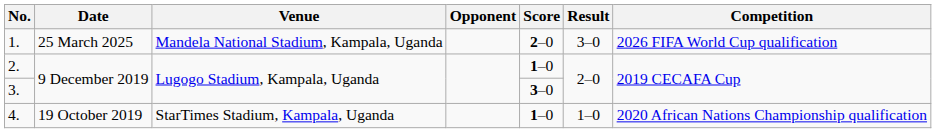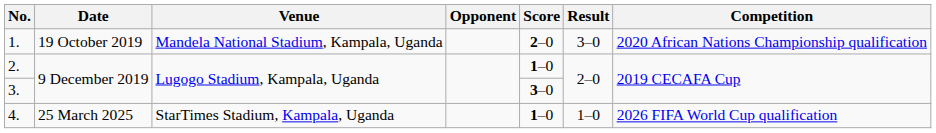 <table class="wikitable">
 <tr>
 <th>No.</th>
 <th>Date</th>
 <th>Venue</th>
 <th>Opponent</th>
 <th>Score</th>
 <th>Result</th>
 <th>Competition</th>
 </tr>
 <tr>
 <td>1.</td>
-<td>25 March 2025</td>
+<td>19 October 2019</td>
 <td><a href='#'>Mandela National Stadium</a>, Kampala, Uganda</td>
 <td></td>
 <td align=center><strong>2</strong>–0</td>
 <td align=center>3–0</td>
-<td><a href='#'>2026 FIFA World Cup qualification</a></td>
+<td><a href='#'>2020 African Nations Championship qualification</a></td>
 </tr>
 <tr>
 <td>2.</td>
 <td rowspan=2>9 December 2019</td>
 <td rowspan=2><a href='#'>Lugogo Stadium</a>, Kampala, Uganda</td>
 <td rowspan=2></td>
 <td align=center><strong>1</strong>–0</td>
 <td rowspan=2 align=center>2–0</td>
 <td rowspan=2><a href='#'>2019 CECAFA Cup</a></td>
 </tr>
 <tr>
 <td>3.</td>
 <td align=center><strong>3</strong>–0</td>
 </tr>
 <tr>
 <td>4.</td>
-<td>19 October 2019</td>
+<td>25 March 2025</td>
 <td>StarTimes Stadium, <a href='#'>Kampala</a>, Uganda</td>
 <td></td>
 <td align=center><strong>1</strong>–0</td>
 <td align=center>1–0</td>
-<td><a href='#'>2020 African Nations Championship qualification</a></td>
+<td><a href='#'>2026 FIFA World Cup qualification</a></td>
 </tr>
 </table>
